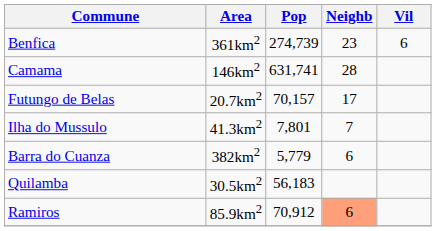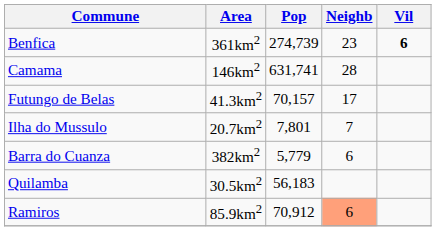 <table class="wikitable">
 <tr>
 <th width=205><a href='#'>Commune</a></th>
 <th width=50><a href='#'>Area</a></th>
 <th width=50><a href='#'>Pop</a></th>
 <th width=50><a href='#'>Neighb</a></th>
 <th width=50><a href='#'>Vil</a></th>
 </tr>
 <tr>
 <td><a href='#'>Benfica</a></td>
 <td align="center">361km<sup>2</sup></td>
 <td align="center">274,739</td>
 <td align="center">23</td>
-<td align="center">6</td>
+<td align="center"><strong>6</strong></td>
 </tr>
 <tr>
 <td><a href='#'>Camama</a></td>
 <td align="center">146km<sup>2</sup></td>
 <td align="center">631,741</td>
 <td align="center">28</td>
 <td></td>
 </tr>
 <tr>
 <td><a href='#'>Futungo de Belas</a></td>
-<td align="center">20.7km<sup>2</sup></td>
+<td align="center">41.3km<sup>2</sup></td>
 <td align="center">70,157</td>
 <td align="center">17</td>
 <td></td>
 </tr>
 <tr>
 <td><a href='#'>Ilha do Mussulo</a></td>
-<td align="center">41.3km<sup>2</sup></td>
+<td align="center">20.7km<sup>2</sup></td>
 <td align="center">7,801</td>
 <td align="center">7</td>
 <td></td>
 </tr>
 <tr>
 <td><a href='#'>Barra do Cuanza</a></td>
 <td align="center">382km<sup>2</sup></td>
 <td align="center">5,779</td>
 <td align="center">6</td>
 <td></td>
 </tr>
 <tr>
 <td><a href='#'>Quilamba</a></td>
 <td align="center">30.5km<sup>2</sup></td>
 <td align="center">56,183</td>
 <td></td>
 <td></td>
 </tr>
 <tr>
 <td><a href='#'>Ramiros</a></td>
 <td align="center">85.9km<sup>2</sup></td>
 <td align="center">70,912</td>
 <td align="center" style="background: lightsalmon;">6</td>
 <td></td>
 </tr>
 <tr>
 </tr>
 </table>
